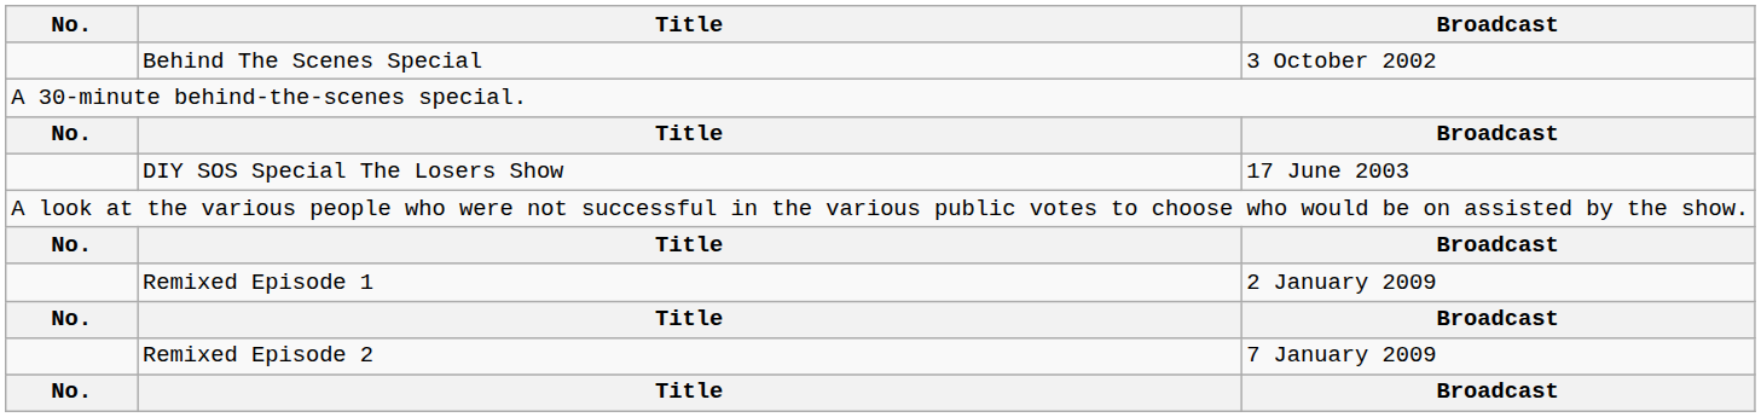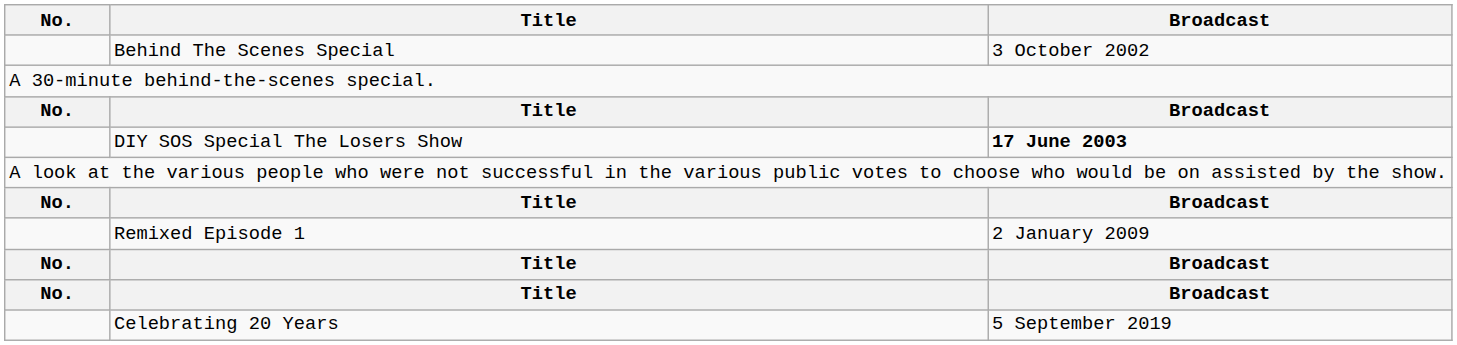 <table class="wikitable">
 <tr>
 <th>No.</th>
 <th>Title</th>
 <th>Broadcast</th>
 </tr>
 <tr>
 <td></td>
 <td>Behind The Scenes Special</td>
 <td>3 October 2002</td>
 </tr>
 <tr>
 <td colspan="3">A 30-minute behind-the-scenes special.</td>
 </tr>
 <tr>
 <th>No.</th>
 <th>Title</th>
 <th>Broadcast</th>
 </tr>
 <tr>
 <td></td>
 <td>DIY SOS Special The Losers Show</td>
-<td>17 June 2003</td>
+<td><strong>17 June 2003</strong></td>
 </tr>
 <tr>
 <td colspan="3">A look at the various people who were not successful in the various public votes to choose who would be on assisted by the show.</td>
 </tr>
 <tr>
 <th>No.</th>
 <th>Title</th>
 <th>Broadcast</th>
 </tr>
 <tr>
 <td></td>
 <td>Remixed Episode 1</td>
 <td>2 January 2009</td>
 </tr>
 <tr>
 <th>No.</th>
 <th>Title</th>
 <th>Broadcast</th>
 </tr>
 <tr>
-<td></td>
-<td>Remixed Episode 2</td>
-<td>7 January 2009</td>
-</tr>
-<tr>
 <th>No.</th>
 <th>Title</th>
 <th>Broadcast</th>
 </tr>
+<tr>
+<td></td>
+<td>Celebrating 20 Years</td>
+<td>5 September 2019</td>
+</tr>
 </table>
